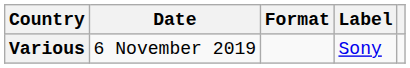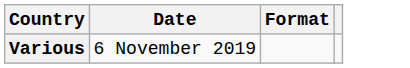 <table class="wikitable plainrowheaders">
 <tr>
 <th scope="col">Country</th>
 <th scope="col">Date</th>
 <th scope="col">Format</th>
-<th scope="col">Label</th>
 <th scope="col"></th>
 </tr>
 <tr>
 <th scope="row">Various</th>
 <td>6 November 2019</td>
 <td></td>
-<td><a href='#'>Sony</a></td>
 <td></td>
 </tr>
 </table>
